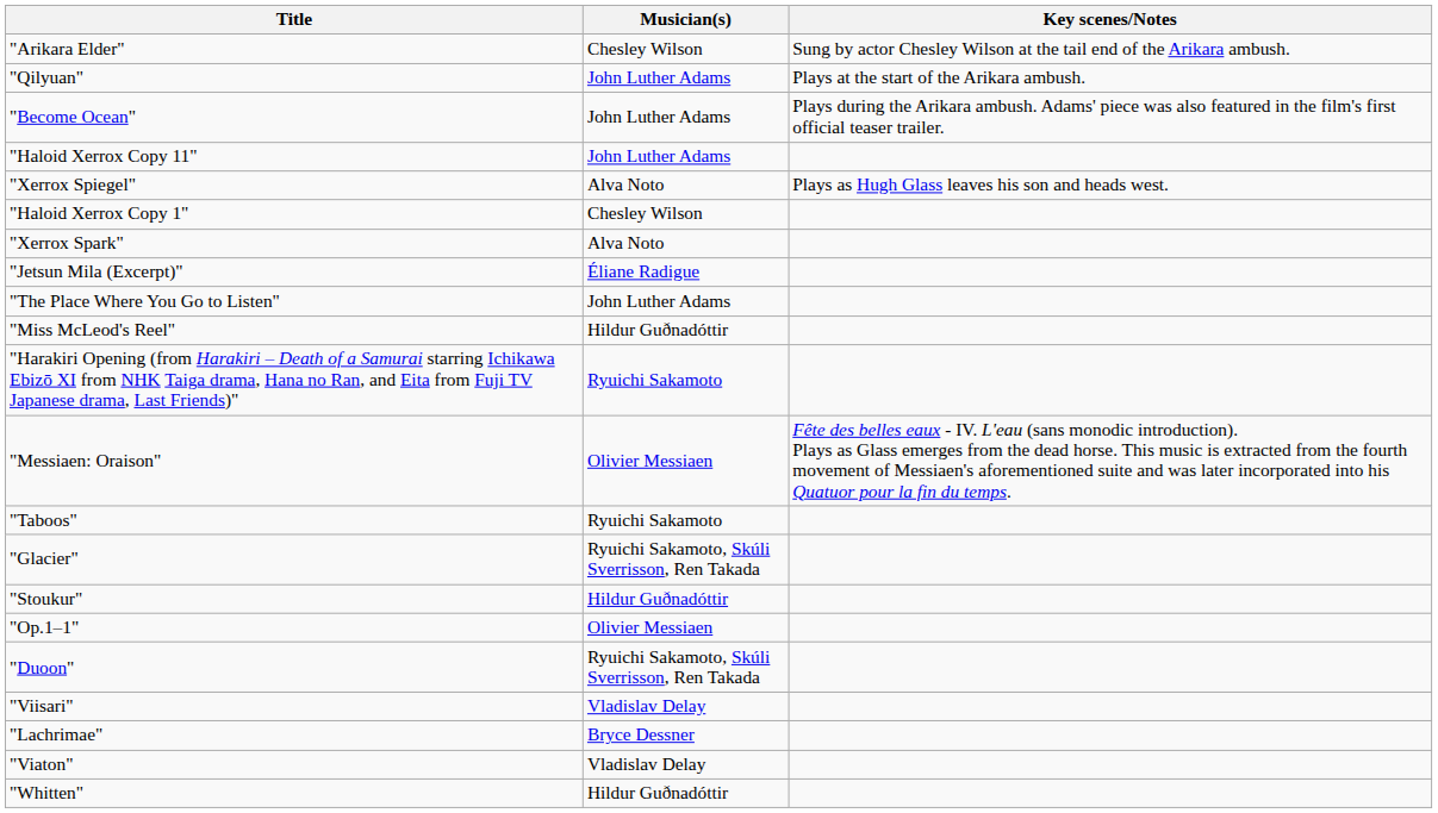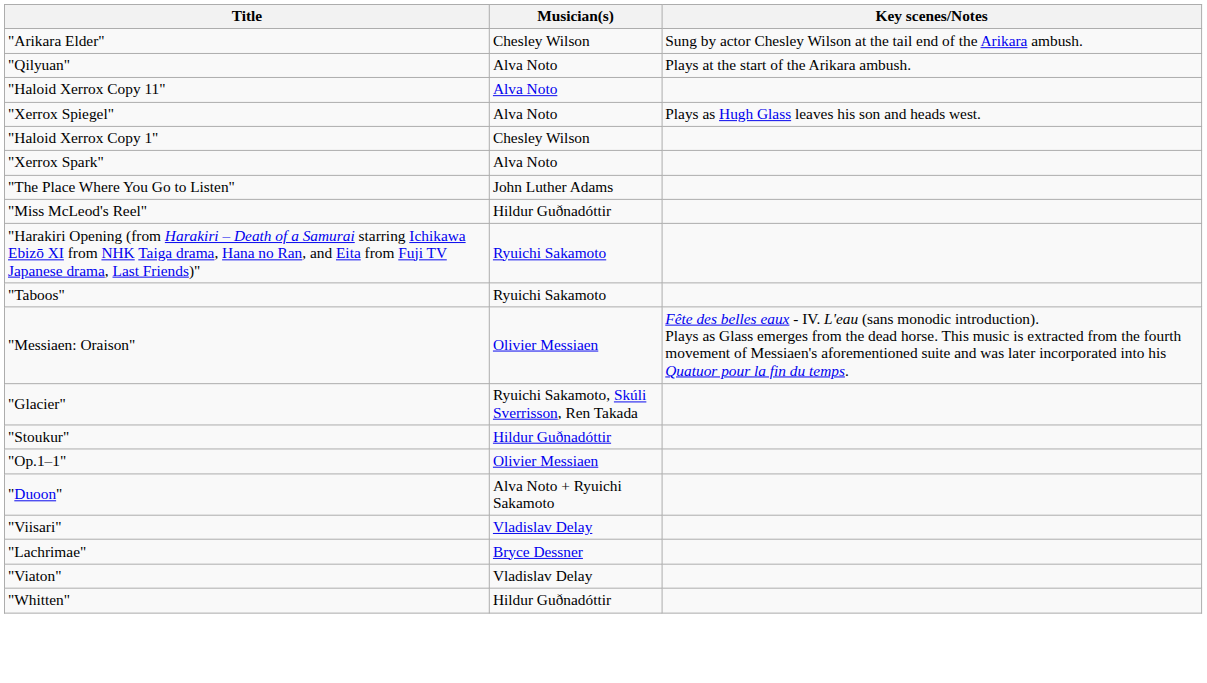 <table class="wikitable">
 <tr>
 <th align="center">Title</th>
 <th align="center">Musician(s)</th>
 <th align="center">Key scenes/Notes</th>
 </tr>
 <tr>
 <td>"Arikara Elder"</td>
 <td>Chesley Wilson</td>
 <td>Sung by actor Chesley Wilson at the tail end of the <a href='#'>Arikara</a> ambush.</td>
 </tr>
 <tr>
 <td>"Qilyuan"</td>
-<td><a href='#'>John Luther Adams</a></td>
+<td>Alva Noto</td>
 <td>Plays at the start of the Arikara ambush.</td>
 </tr>
 <tr>
-<td>"<a href='#'>Become Ocean</a>"</td>
-<td>John Luther Adams</td>
-<td>Plays during the Arikara ambush. Adams' piece was also featured in the film's first official teaser trailer.</td>
-</tr>
-<tr>
 <td>"Haloid Xerrox Copy 11"</td>
-<td><a href='#'>John Luther Adams</a></td>
+<td><a href='#'>Alva Noto</a></td>
 <td></td>
 </tr>
 <tr>
 <td>"Xerrox Spiegel"</td>
 <td>Alva Noto</td>
 <td>Plays as <a href='#'>Hugh Glass</a> leaves his son and heads west.</td>
 </tr>
 <tr>
 <td>"Haloid Xerrox Copy 1"</td>
 <td>Chesley Wilson</td>
 <td></td>
 </tr>
 <tr>
 <td>"Xerrox Spark"</td>
 <td>Alva Noto</td>
 <td></td>
 </tr>
 <tr>
-<td>"Jetsun Mila (Excerpt)"</td>
-<td><a href='#'>Éliane Radigue</a></td>
-<td></td>
-</tr>
-<tr>
 <td>"The Place Where You Go to Listen"</td>
 <td>John Luther Adams</td>
 <td></td>
 </tr>
 <tr>
 <td>"Miss McLeod's Reel"</td>
 <td>Hildur Guðnadóttir</td>
 <td></td>
 </tr>
 <tr>
 <td>"Harakiri Opening (from <em><a href='#'>Harakiri – Death of a Samurai</a></em> starring <a href='#'>Ichikawa Ebizō XI</a> from <a href='#'>NHK</a> <a href='#'>Taiga drama</a>, <a href='#'>Hana no Ran</a>, and <a href='#'>Eita</a> from <a href='#'>Fuji TV</a> <a href='#'>Japanese drama</a>, <a href='#'>Last Friends</a>)"</td>
 <td><a href='#'>Ryuichi Sakamoto</a></td>
 <td></td>
 </tr>
 <tr>
+<td>"Taboos"</td>
+<td>Ryuichi Sakamoto</td>
+<td></td>
+</tr>
+<tr>
 <td>"Messiaen: Oraison"</td>
 <td><a href='#'>Olivier Messiaen</a></td>
 <td><em><a href='#'>Fête des belles eaux</a></em> - IV. <em>L'eau</em> (sans monodic introduction).<br>Plays as Glass emerges from the dead horse. This music is extracted from the fourth movement of Messiaen's aforementioned suite and was later incorporated into his <em><a href='#'>Quatuor pour la fin du temps</a></em>.</td>
-</tr>
-<tr>
-<td>"Taboos"</td>
-<td>Ryuichi Sakamoto</td>
-<td></td>
 </tr>
 <tr>
 <td>"Glacier"</td>
 <td>Ryuichi Sakamoto, <a href='#'>Skúli Sverrisson</a>, Ren Takada</td>
 <td></td>
 </tr>
 <tr>
 <td>"Stoukur"</td>
 <td><a href='#'>Hildur Guðnadóttir</a></td>
 <td></td>
 </tr>
 <tr>
 <td>"Op.1–1"</td>
 <td><a href='#'>Olivier Messiaen</a></td>
 <td></td>
 </tr>
 <tr>
 <td>"<a href='#'>Duoon</a>"</td>
-<td>Ryuichi Sakamoto, <a href='#'>Skúli Sverrisson</a>, Ren Takada</td>
+<td>Alva Noto + Ryuichi Sakamoto</td>
 <td></td>
 </tr>
 <tr>
 <td>"Viisari"</td>
 <td><a href='#'>Vladislav Delay</a></td>
 <td></td>
 </tr>
 <tr>
 <td>"Lachrimae"</td>
 <td><a href='#'>Bryce Dessner</a></td>
 <td></td>
 </tr>
 <tr>
 <td>"Viaton"</td>
 <td>Vladislav Delay</td>
 <td></td>
 </tr>
 <tr>
 <td>"Whitten"</td>
 <td>Hildur Guðnadóttir</td>
 <td></td>
 </tr>
 </table>
